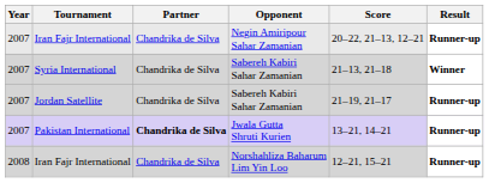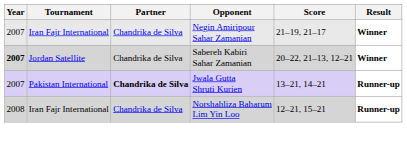 <table class="sortable wikitable" style="font-size: 90%;">
 <tr>
 <th>Year</th>
 <th>Tournament</th>
 <th>Partner</th>
 <th>Opponent</th>
 <th>Score</th>
 <th>Result</th>
 </tr>
 <tr style="background:#E9E9E9">
 <td align="center">2007</td>
 <td align="left"><a href='#'>Iran Fajr International</a></td>
 <td align="left"> <a href='#'>Chandrika de Silva</a></td>
 <td align="left"> <a href='#'>Negin Amiripour</a> <br>  <a href='#'>Sahar Zamanian</a></td>
-<td align="left">20–22, 21–13, 12–21</td>
-<td style="text-align:left; background:white"> <strong>Runner-up</strong></td>
-</tr>
-<tr style="background:#D5D5D5">
-<td align="center">2007</td>
-<td align="left"><a href='#'>Syria International</a></td>
-<td align="left"> Chandrika de Silva</td>
-<td align="left"> <a href='#'>Sabereh Kabiri</a> <br>  Sahar Zamanian</td>
-<td align="left">21–13, 21–18</td>
+<td align="left">21–19, 21–17</td>
 <td style="text-align:left; background:white"> <strong>Winner</strong></td>
 </tr>
 <tr style="background:#D5D5D5">
-<td align="center">2007</td>
+<td align="center"><strong>2007</strong></td>
 <td align="left"><a href='#'>Jordan Satellite</a></td>
 <td align="left"> Chandrika de Silva</td>
 <td align="left"> Sabereh Kabiri <br>  Sahar Zamanian</td>
-<td align="left">21–19, 21–17</td>
-<td style="text-align:left; background:white"> <strong>Runner-up</strong></td>
+<td align="left">20–22, 21–13, 12–21</td>
+<td style="text-align:left; background:white"> <strong>Winner</strong></td>
 </tr>
 <tr style="background:#D8CEF6">
 <td align="center">2007</td>
 <td align="left"><a href='#'>Pakistan International</a></td>
 <td align="left"><strong> Chandrika de Silva</strong></td>
 <td align="left"> <a href='#'>Jwala Gutta</a> <br>  <a href='#'>Shruti Kurien</a></td>
 <td align="left">13–21, 14–21</td>
 <td style="text-align:left; background:white"> <strong>Runner-up</strong></td>
 </tr>
 <tr style="background:#D5D5D5">
 <td align="center">2008</td>
 <td align="left">Iran Fajr International</td>
 <td align="left"> <a href='#'>Chandrika de Silva</a></td>
 <td align="left"> <a href='#'>Norshahliza Baharum</a> <br>  <a href='#'>Lim Yin Loo</a></td>
 <td align="left">12–21, 15–21</td>
 <td style="text-align:left; background:white"> <strong>Runner-up</strong></td>
 </tr>
 </table>
